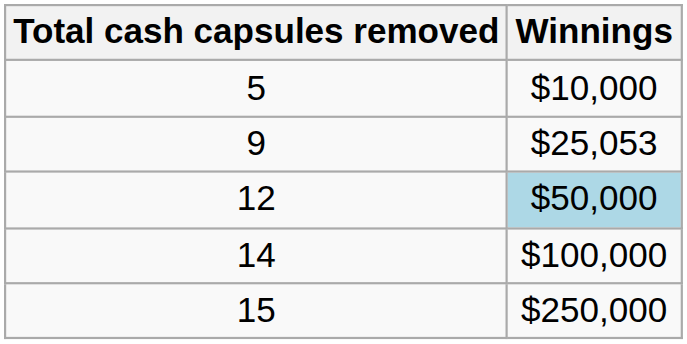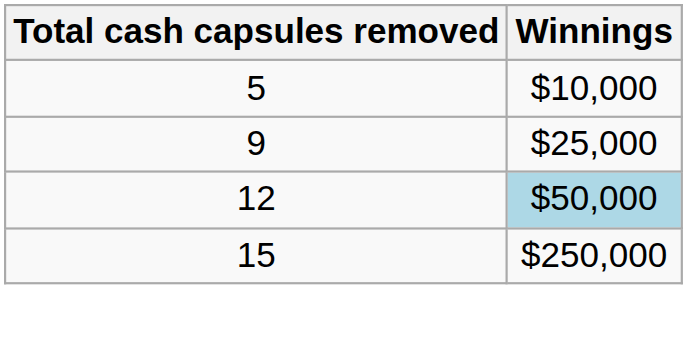 <table class="wikitable">
 <tr>
 <th>Total cash capsules removed</th>
 <th>Winnings</th>
 </tr>
 <tr>
 <td align=center>5</td>
 <td align=center>$10,000</td>
 </tr>
 <tr>
 <td align=center>9</td>
-<td align=center>$25,053</td>
+<td align=center>$25,000</td>
 </tr>
 <tr>
 <td align=center>12</td>
 <td align=center style="background: lightblue;">$50,000</td>
 </tr>
 <tr>
-<td align=center>14</td>
-<td align=center>$100,000</td>
-</tr>
-<tr>
 <td align=center>15</td>
 <td align=center>$250,000</td>
 </tr>
 </table>
